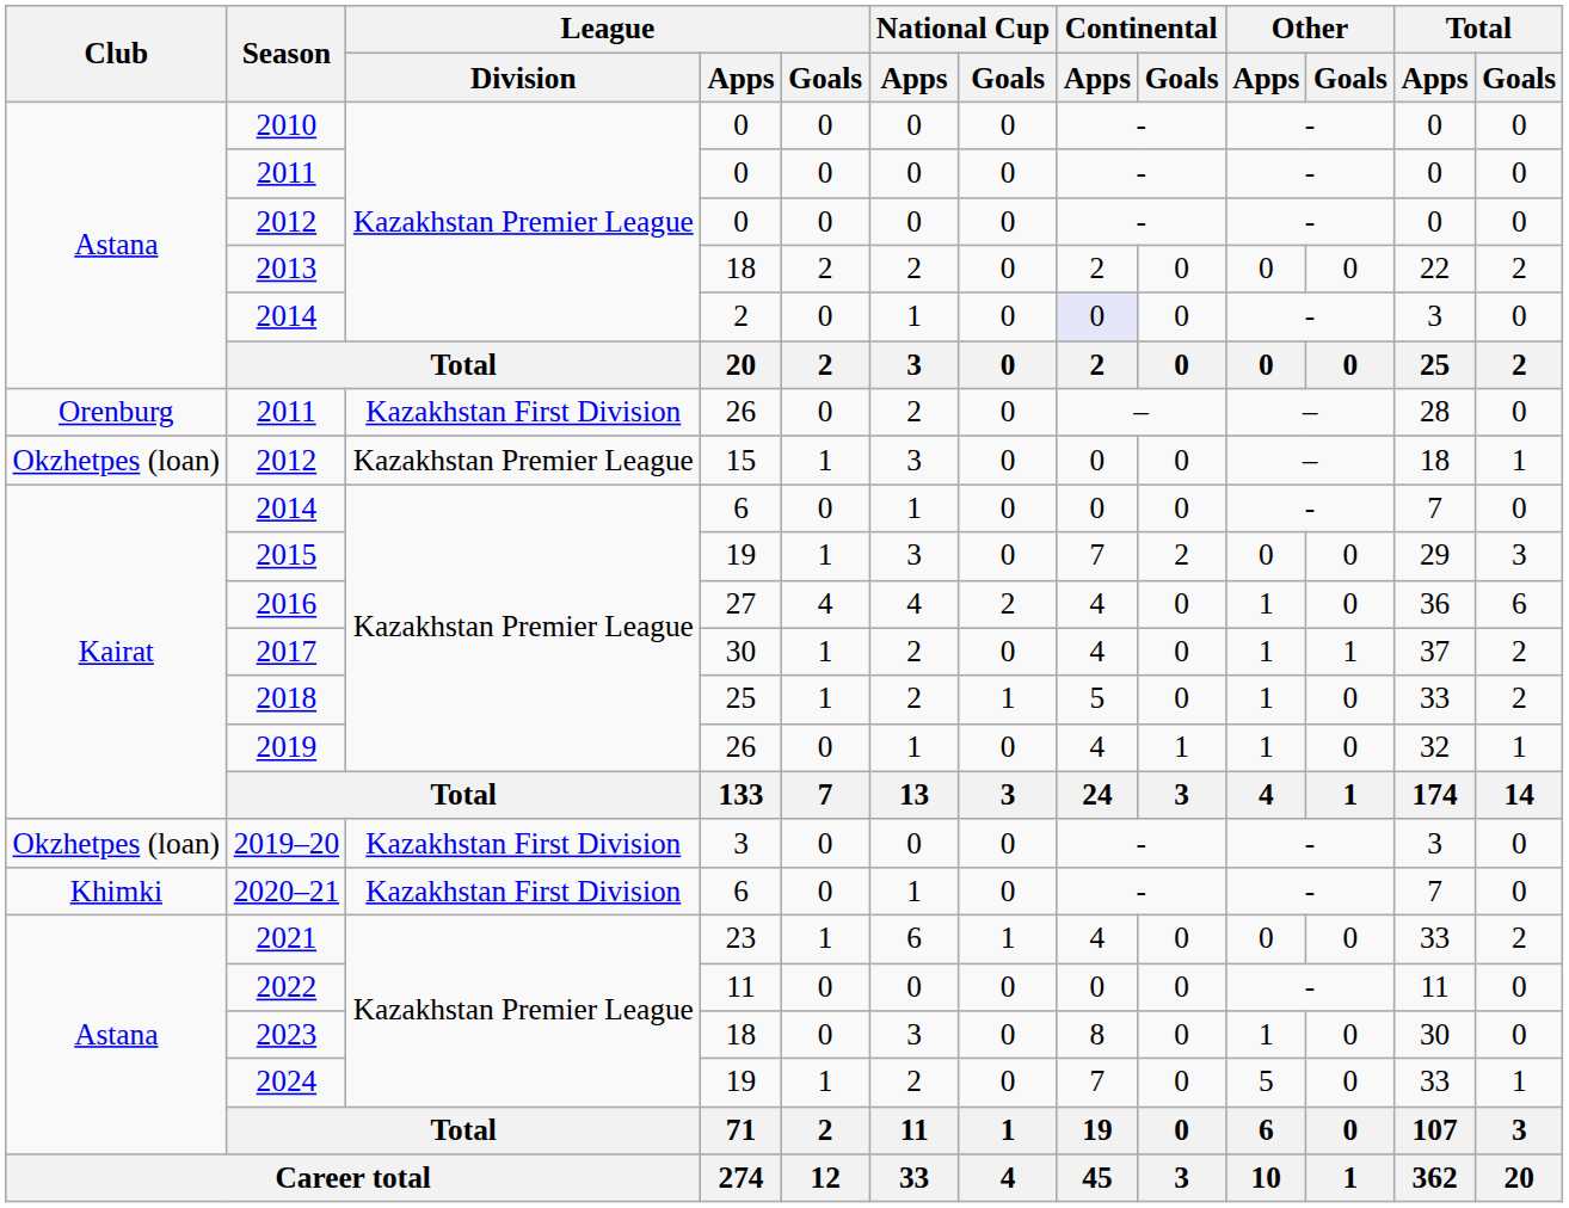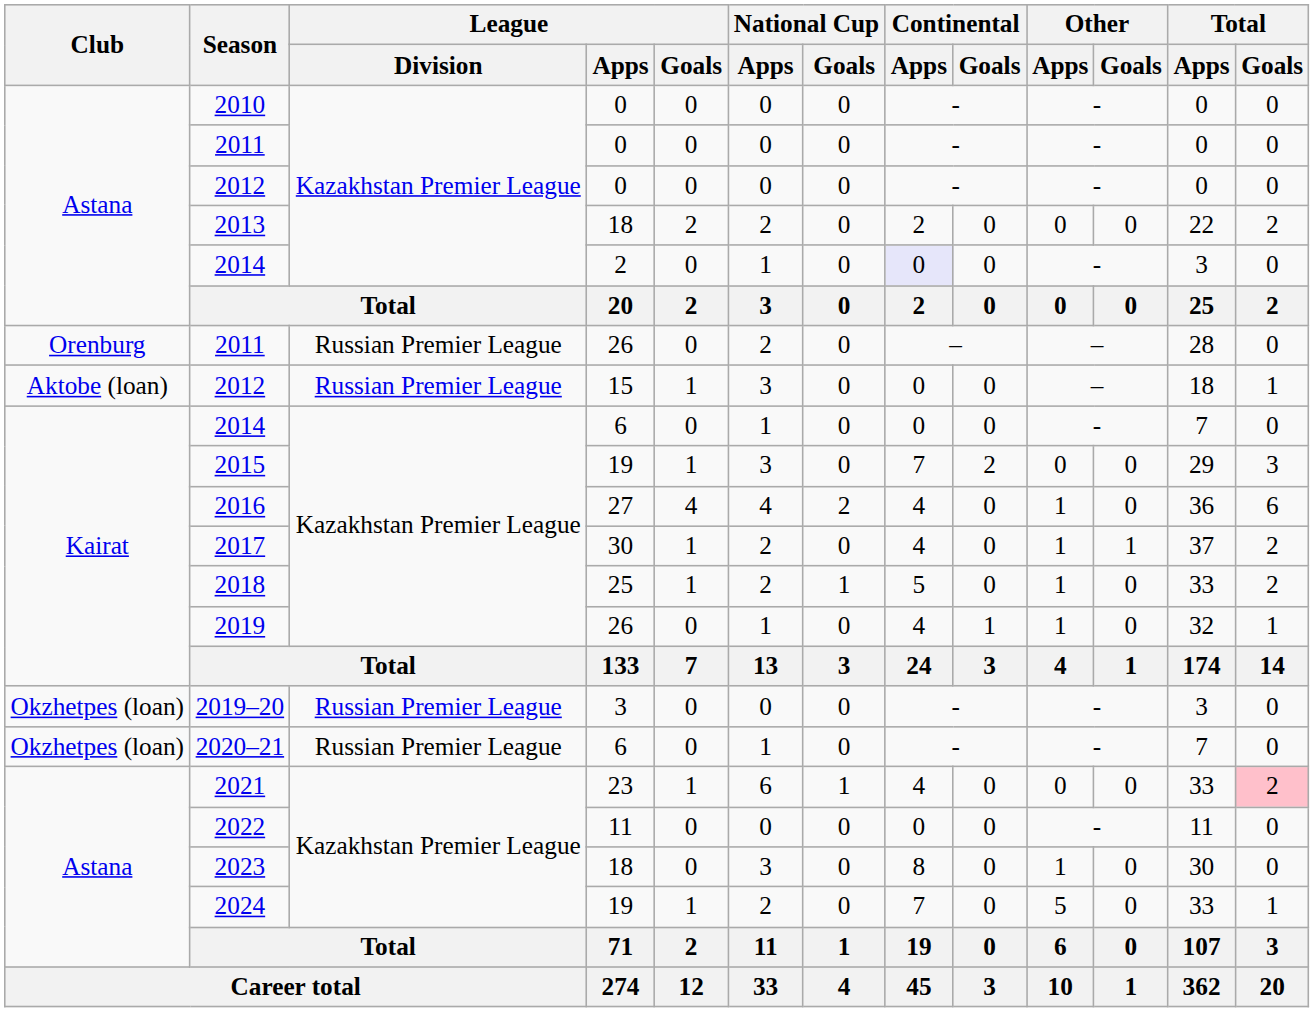 <table class="wikitable" style="text-align: center;">
 <tr>
 <th rowspan="2">Club</th>
 <th rowspan="2">Season</th>
 <th colspan="3">League</th>
 <th colspan="2">National Cup</th>
 <th colspan="2">Continental</th>
 <th colspan="2">Other</th>
 <th colspan="2">Total</th>
 </tr>
 <tr>
 <th>Division</th>
 <th>Apps</th>
 <th>Goals</th>
 <th>Apps</th>
 <th>Goals</th>
 <th>Apps</th>
 <th>Goals</th>
 <th>Apps</th>
 <th>Goals</th>
 <th>Apps</th>
 <th>Goals</th>
 </tr>
 <tr>
 <td rowspan="6" valign="center"><a href='#'>Astana</a></td>
 <td><a href='#'>2010</a></td>
 <td rowspan="5" valign="center"><a href='#'>Kazakhstan Premier League</a></td>
 <td>0</td>
 <td>0</td>
 <td>0</td>
 <td>0</td>
 <td colspan="2">-</td>
 <td colspan="2">-</td>
 <td>0</td>
 <td>0</td>
 </tr>
 <tr>
 <td><a href='#'>2011</a></td>
 <td>0</td>
 <td>0</td>
 <td>0</td>
 <td>0</td>
 <td colspan="2">-</td>
 <td colspan="2">-</td>
 <td>0</td>
 <td>0</td>
 </tr>
 <tr>
 <td><a href='#'>2012</a></td>
 <td>0</td>
 <td>0</td>
 <td>0</td>
 <td>0</td>
 <td colspan="2">-</td>
 <td colspan="2">-</td>
 <td>0</td>
 <td>0</td>
 </tr>
 <tr>
 <td><a href='#'>2013</a></td>
 <td>18</td>
 <td>2</td>
 <td>2</td>
 <td>0</td>
 <td>2</td>
 <td>0</td>
 <td>0</td>
 <td>0</td>
 <td>22</td>
 <td>2</td>
 </tr>
 <tr>
 <td><a href='#'>2014</a></td>
 <td>2</td>
 <td>0</td>
 <td>1</td>
 <td>0</td>
 <td style="background: lavender;">0</td>
 <td>0</td>
 <td colspan="2">-</td>
 <td>3</td>
 <td>0</td>
 </tr>
 <tr>
 <th colspan="2">Total</th>
 <th>20</th>
 <th>2</th>
 <th>3</th>
 <th>0</th>
 <th>2</th>
 <th>0</th>
 <th>0</th>
 <th>0</th>
 <th>25</th>
 <th>2</th>
 </tr>
 <tr>
 <td valign="center"><a href='#'>Orenburg</a></td>
 <td><a href='#'>2011</a></td>
-<td><a href='#'>Kazakhstan First Division</a></td>
+<td>Russian Premier League</td>
 <td>26</td>
 <td>0</td>
 <td>2</td>
 <td>0</td>
 <td colspan="2">–</td>
 <td colspan="2">–</td>
 <td>28</td>
 <td>0</td>
 </tr>
 <tr>
-<td valign="center"><a href='#'>Okzhetpes</a> (loan)</td>
+<td valign="center"><a href='#'>Aktobe</a> (loan)</td>
 <td><a href='#'>2012</a></td>
-<td>Kazakhstan Premier League</td>
+<td><a href='#'>Russian Premier League</a></td>
 <td>15</td>
 <td>1</td>
 <td>3</td>
 <td>0</td>
 <td>0</td>
 <td>0</td>
 <td colspan="2">–</td>
 <td>18</td>
 <td>1</td>
 </tr>
 <tr>
 <td rowspan="7" valign="center"><a href='#'>Kairat</a></td>
 <td><a href='#'>2014</a></td>
 <td rowspan="6" valign="center">Kazakhstan Premier League</td>
 <td>6</td>
 <td>0</td>
 <td>1</td>
 <td>0</td>
 <td>0</td>
 <td>0</td>
 <td colspan="2">-</td>
 <td>7</td>
 <td>0</td>
 </tr>
 <tr>
 <td><a href='#'>2015</a></td>
 <td>19</td>
 <td>1</td>
 <td>3</td>
 <td>0</td>
 <td>7</td>
 <td>2</td>
 <td>0</td>
 <td>0</td>
 <td>29</td>
 <td>3</td>
 </tr>
 <tr>
 <td><a href='#'>2016</a></td>
 <td>27</td>
 <td>4</td>
 <td>4</td>
 <td>2</td>
 <td>4</td>
 <td>0</td>
 <td>1</td>
 <td>0</td>
 <td>36</td>
 <td>6</td>
 </tr>
 <tr>
 <td><a href='#'>2017</a></td>
 <td>30</td>
 <td>1</td>
 <td>2</td>
 <td>0</td>
 <td>4</td>
 <td>0</td>
 <td>1</td>
 <td>1</td>
 <td>37</td>
 <td>2</td>
 </tr>
 <tr>
 <td><a href='#'>2018</a></td>
 <td>25</td>
 <td>1</td>
 <td>2</td>
 <td>1</td>
 <td>5</td>
 <td>0</td>
 <td>1</td>
 <td>0</td>
 <td>33</td>
 <td>2</td>
 </tr>
 <tr>
 <td><a href='#'>2019</a></td>
 <td>26</td>
 <td>0</td>
 <td>1</td>
 <td>0</td>
 <td>4</td>
 <td>1</td>
 <td>1</td>
 <td>0</td>
 <td>32</td>
 <td>1</td>
 </tr>
 <tr>
 <th colspan="2">Total</th>
 <th>133</th>
 <th>7</th>
 <th>13</th>
 <th>3</th>
 <th>24</th>
 <th>3</th>
 <th>4</th>
 <th>1</th>
 <th>174</th>
 <th>14</th>
 </tr>
 <tr>
 <td valign="center"><a href='#'>Okzhetpes</a> (loan)</td>
 <td><a href='#'>2019–20</a></td>
-<td><a href='#'>Kazakhstan First Division</a></td>
+<td><a href='#'>Russian Premier League</a></td>
 <td>3</td>
 <td>0</td>
 <td>0</td>
 <td>0</td>
 <td colspan="2">-</td>
 <td colspan="2">-</td>
 <td>3</td>
 <td>0</td>
 </tr>
 <tr>
-<td valign="center"><a href='#'>Khimki</a></td>
+<td valign="center"><a href='#'>Okzhetpes</a> (loan)</td>
 <td><a href='#'>2020–21</a></td>
-<td><a href='#'>Kazakhstan First Division</a></td>
+<td>Russian Premier League</td>
 <td>6</td>
 <td>0</td>
 <td>1</td>
 <td>0</td>
 <td colspan="2">-</td>
 <td colspan="2">-</td>
 <td>7</td>
 <td>0</td>
 </tr>
 <tr>
 <td rowspan="5" valign="center"><a href='#'>Astana</a></td>
 <td><a href='#'>2021</a></td>
 <td rowspan="4" valign="center">Kazakhstan Premier League</td>
 <td>23</td>
 <td>1</td>
 <td>6</td>
 <td>1</td>
 <td>4</td>
 <td>0</td>
 <td>0</td>
 <td>0</td>
 <td>33</td>
-<td>2</td>
+<td style="background: pink;">2</td>
 </tr>
 <tr>
 <td><a href='#'>2022</a></td>
 <td>11</td>
 <td>0</td>
 <td>0</td>
 <td>0</td>
 <td>0</td>
 <td>0</td>
 <td colspan="2">-</td>
 <td>11</td>
 <td>0</td>
 </tr>
 <tr>
 <td><a href='#'>2023</a></td>
 <td>18</td>
 <td>0</td>
 <td>3</td>
 <td>0</td>
 <td>8</td>
 <td>0</td>
 <td>1</td>
 <td>0</td>
 <td>30</td>
 <td>0</td>
 </tr>
 <tr>
 <td><a href='#'>2024</a></td>
 <td>19</td>
 <td>1</td>
 <td>2</td>
 <td>0</td>
 <td>7</td>
 <td>0</td>
 <td>5</td>
 <td>0</td>
 <td>33</td>
 <td>1</td>
 </tr>
 <tr>
 <th colspan="2">Total</th>
 <th>71</th>
 <th>2</th>
 <th>11</th>
 <th>1</th>
 <th>19</th>
 <th>0</th>
 <th>6</th>
 <th>0</th>
 <th>107</th>
 <th>3</th>
 </tr>
 <tr>
 <th colspan="3">Career total</th>
 <th>274</th>
 <th>12</th>
 <th>33</th>
 <th>4</th>
 <th>45</th>
 <th>3</th>
 <th>10</th>
 <th>1</th>
 <th>362</th>
 <th>20</th>
 </tr>
 </table>
